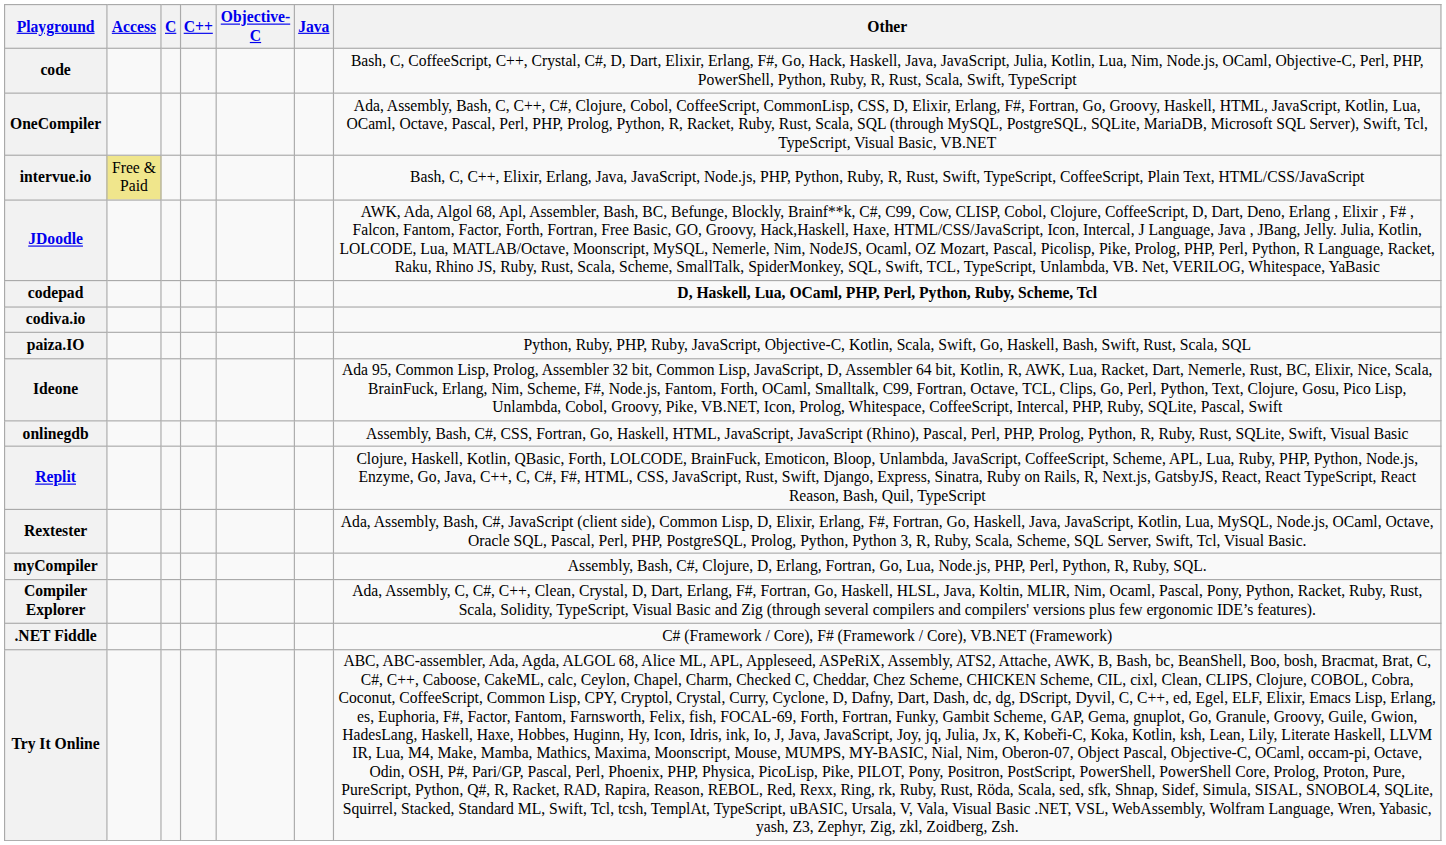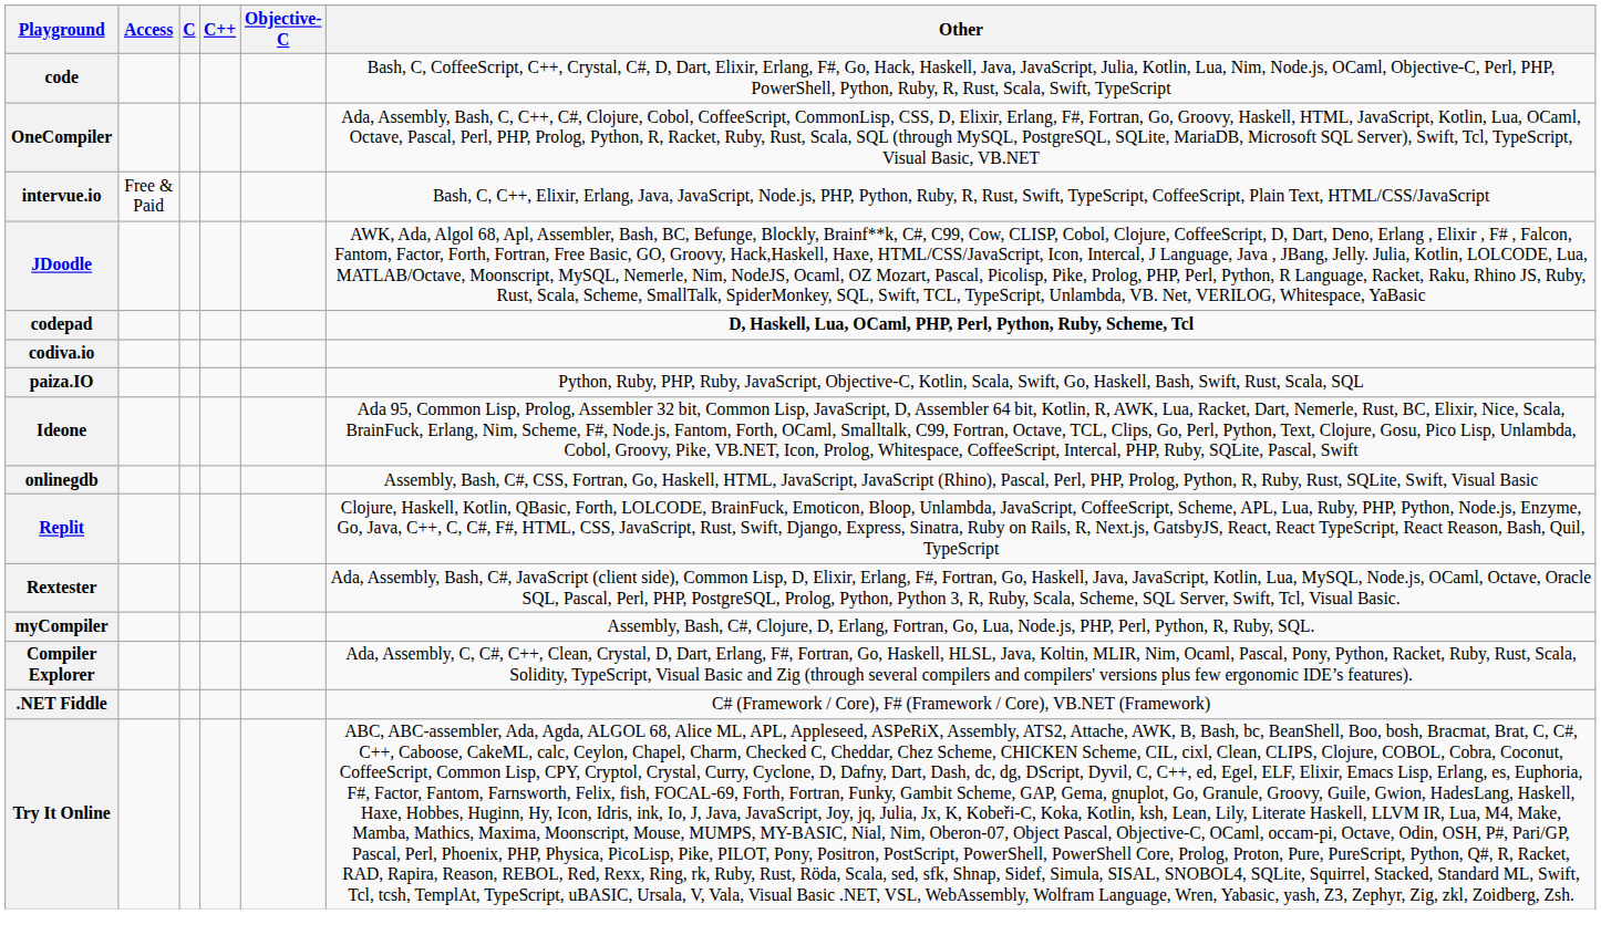 <table class="wikitable sortable" style="font-size: 85%; text-align: center; width: auto;">
 <tr>
 <th><a href='#'>Playground</a></th>
 <th><a href='#'>Access</a></th>
 <th><a href='#'>C</a></th>
 <th><a href='#'>C++</a></th>
 <th><a href='#'>Objective-C</a></th>
-<th><a href='#'>Java</a></th>
 <th>Other</th>
 </tr>
 <tr>
 <th>code </th>
-<td></td>
 <td></td>
 <td></td>
 <td></td>
 <td></td>
 <td>Bash, C, CoffeeScript, C++, Crystal, C#, D, Dart, Elixir, Erlang, F#, Go, Hack, Haskell, Java, JavaScript, Julia, Kotlin, Lua, Nim, Node.js, OCaml, Objective-C, Perl, PHP, PowerShell, Python, Ruby, R, Rust, Scala, Swift, TypeScript</td>
 </tr>
 <tr>
 <th>OneCompiler </th>
 <td></td>
 <td></td>
 <td></td>
 <td></td>
-<td></td>
 <td>Ada, Assembly, Bash, C, C++, C#, Clojure, Cobol, CoffeeScript, CommonLisp, CSS, D, Elixir, Erlang, F#, Fortran, Go, Groovy, Haskell, HTML, JavaScript, Kotlin, Lua, OCaml, Octave, Pascal, Perl, PHP, Prolog, Python, R, Racket, Ruby, Rust, Scala, SQL (through MySQL, PostgreSQL, SQLite, MariaDB, Microsoft SQL Server), Swift, Tcl, TypeScript, Visual Basic, VB.NET</td>
 </tr>
 <tr>
 <th>intervue.io </th>
-<td style="background: khaki;">Free & Paid</td>
-<td></td>
+<td>Free & Paid</td>
 <td></td>
 <td></td>
 <td></td>
 <td>Bash, C, C++, Elixir, Erlang, Java, JavaScript, Node.js, PHP, Python, Ruby, R, Rust, Swift, TypeScript, CoffeeScript, Plain Text, HTML/CSS/JavaScript</td>
 </tr>
 <tr>
 <th><a href='#'>JDoodle</a> </th>
 <td></td>
 <td></td>
 <td></td>
 <td></td>
-<td></td>
 <td>AWK, Ada, Algol 68, Apl, Assembler, Bash, BC, Befunge, Blockly, Brainf**k, C#, C99, Cow, CLISP, Cobol, Clojure, CoffeeScript, D, Dart, Deno, Erlang , Elixir , F# , Falcon, Fantom, Factor, Forth, Fortran, Free Basic, GO, Groovy, Hack,Haskell, Haxe, HTML/CSS/JavaScript, Icon, Intercal, J Language, Java , JBang, Jelly. Julia, Kotlin, LOLCODE, Lua, MATLAB/Octave, Moonscript, MySQL, Nemerle, Nim, NodeJS, Ocaml, OZ Mozart, Pascal, Picolisp, Pike, Prolog, PHP, Perl, Python, R Language, Racket, Raku, Rhino JS, Ruby, Rust, Scala, Scheme, SmallTalk, SpiderMonkey, SQL, Swift, TCL, TypeScript, Unlambda, VB. Net, VERILOG, Whitespace, YaBasic</td>
 </tr>
 <tr>
 <th>codepad </th>
-<td></td>
 <td></td>
 <td></td>
 <td></td>
 <td></td>
 <td><strong>D, Haskell, Lua, OCaml, PHP, Perl,  Python, Ruby, Scheme, Tcl</strong></td>
 </tr>
 <tr>
 <th>codiva.io </th>
 <td></td>
 <td></td>
 <td></td>
 <td></td>
 <td></td>
-<td></td>
 </tr>
 <tr>
 <th>paiza.IO </th>
-<td></td>
 <td></td>
 <td></td>
 <td></td>
 <td></td>
 <td>Python, Ruby, PHP, Ruby, JavaScript, Objective-C, Kotlin, Scala, Swift, Go, Haskell, Bash, Swift, Rust, Scala, SQL</td>
 </tr>
 <tr>
 <th>Ideone </th>
 <td></td>
 <td></td>
 <td></td>
 <td></td>
-<td></td>
 <td>Ada 95, Common Lisp, Prolog, Assembler 32 bit, Common Lisp, JavaScript, D, Assembler 64 bit, Kotlin, R, AWK, Lua, Racket,  Dart, Nemerle, Rust, BC, Elixir, Nice, Scala, BrainFuck, Erlang, Nim, Scheme, F#, Node.js, Fantom, Forth, OCaml, Smalltalk, C99, Fortran, Octave, TCL, Clips, Go, Perl, Python, Text, Clojure, Gosu, Pico Lisp, Unlambda, Cobol, Groovy, Pike, VB.NET, Icon, Prolog, Whitespace, CoffeeScript, Intercal, PHP, Ruby, SQLite, Pascal, Swift</td>
 </tr>
 <tr>
 <th>onlinegdb </th>
-<td></td>
 <td></td>
 <td></td>
 <td></td>
 <td></td>
 <td>Assembly, Bash, C#, CSS, Fortran, Go, Haskell, HTML, JavaScript, JavaScript (Rhino), Pascal, Perl, PHP, Prolog, Python, R, Ruby, Rust, SQLite, Swift, Visual Basic</td>
 </tr>
 <tr>
 <th><a href='#'>Replit</a> </th>
 <td></td>
 <td></td>
 <td></td>
 <td></td>
-<td></td>
 <td>Clojure, Haskell, Kotlin, QBasic, Forth, LOLCODE, BrainFuck, Emoticon, Bloop, Unlambda, JavaScript, CoffeeScript, Scheme, APL, Lua, Ruby, PHP, Python, Node.js, Enzyme, Go, Java, C++, C, C#, F#, HTML, CSS, JavaScript, Rust, Swift, Django, Express, Sinatra, Ruby on Rails, R, Next.js, GatsbyJS, React, React TypeScript, React Reason, Bash, Quil, TypeScript</td>
 </tr>
 <tr>
 <th>Rextester </th>
-<td></td>
 <td></td>
 <td></td>
 <td></td>
 <td></td>
 <td>Ada, Assembly, Bash, C#, JavaScript (client side), Common Lisp, D, Elixir, Erlang, F#, Fortran, Go, Haskell, Java, JavaScript, Kotlin, Lua, MySQL, Node.js, OCaml, Octave, Oracle SQL, Pascal, Perl, PHP, PostgreSQL, Prolog, Python, Python 3, R, Ruby, Scala, Scheme, SQL Server, Swift, Tcl, Visual Basic.</td>
 </tr>
 <tr>
 <th>myCompiler </th>
 <td></td>
 <td></td>
 <td></td>
 <td></td>
-<td></td>
 <td>Assembly, Bash, C#, Clojure, D, Erlang, Fortran, Go, Lua, Node.js, PHP, Perl, Python, R, Ruby, SQL.</td>
 </tr>
 <tr>
 <th>Compiler Explorer </th>
-<td></td>
 <td></td>
 <td></td>
 <td></td>
 <td></td>
 <td>Ada, Assembly, C, C#, C++, Clean, Crystal, D, Dart, Erlang, F#, Fortran, Go, Haskell, HLSL, Java, Koltin, MLIR, Nim, Ocaml, Pascal, Pony, Python, Racket, Ruby, Rust, Scala, Solidity, TypeScript, Visual Basic and Zig (through several compilers and compilers' versions plus few ergonomic IDE’s features).</td>
 </tr>
 <tr>
 <th>.NET Fiddle </th>
 <td></td>
 <td></td>
 <td></td>
 <td></td>
-<td></td>
 <td>C# (Framework / Core), F# (Framework / Core), VB.NET (Framework)</td>
 </tr>
 <tr>
 <th>Try It Online </th>
 <td></td>
 <td></td>
 <td></td>
 <td></td>
-<td></td>
 <td>ABC, ABC-assembler, Ada, Agda, ALGOL 68, Alice ML, APL, Appleseed, ASPeRiX, Assembly, ATS2, Attache, AWK, B, Bash, bc, BeanShell, Boo, bosh, Bracmat, Brat, C, C#, C++, Caboose, CakeML, calc, Ceylon, Chapel, Charm, Checked C, Cheddar, Chez Scheme, CHICKEN Scheme, CIL, cixl, Clean, CLIPS, Clojure, COBOL, Cobra, Coconut, CoffeeScript, Common Lisp, CPY, Cryptol, Crystal, Curry, Cyclone, D, Dafny, Dart, Dash, dc, dg, DScript, Dyvil, C, C++, ed, Egel, ELF, Elixir, Emacs Lisp, Erlang, es, Euphoria, F#, Factor, Fantom, Farnsworth, Felix, fish, FOCAL-69, Forth, Fortran, Funky, Gambit Scheme, GAP, Gema, gnuplot, Go, Granule, Groovy, Guile, Gwion, HadesLang, Haskell, Haxe, Hobbes, Huginn, Hy, Icon, Idris, ink, Io, J, Java, JavaScript, Joy, jq, Julia, Jx, K, Kobeři-C, Koka, Kotlin, ksh, Lean, Lily, Literate Haskell, LLVM IR, Lua, M4, Make, Mamba, Mathics, Maxima, Moonscript, Mouse, MUMPS, MY-BASIC, Nial, Nim, Oberon-07, Object Pascal, Objective-C, OCaml, occam-pi, Octave, Odin, OSH, P#, Pari/GP, Pascal, Perl, Phoenix, PHP, Physica, PicoLisp, Pike, PILOT, Pony, Positron, PostScript, PowerShell, PowerShell Core, Prolog, Proton, Pure, PureScript, Python, Q#, R, Racket, RAD, Rapira, Reason, REBOL, Red, Rexx, Ring, rk, Ruby, Rust, Röda, Scala, sed, sfk, Shnap, Sidef, Simula, SISAL, SNOBOL4, SQLite, Squirrel, Stacked, Standard ML, Swift, Tcl, tcsh, TemplAt, TypeScript, uBASIC, Ursala, V, Vala, Visual Basic .NET, VSL, WebAssembly, Wolfram Language, Wren, Yabasic, yash, Z3, Zephyr, Zig, zkl, Zoidberg, Zsh.</td>
 </tr>
 </table>
